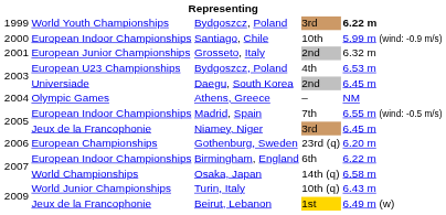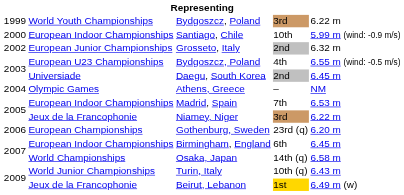 <table>
 <tr>
 <th colspan="6">Representing </th>
 </tr>
 <tr>
 <td>1999</td>
 <td><a href='#'>World Youth Championships</a></td>
 <td><a href='#'>Bydgoszcz</a>, <a href='#'>Poland</a></td>
 <td bgcolor="cc9966">3rd</td>
-<td><strong>6.22 m</strong></td>
+<td>6.22 m</td>
 </tr>
 <tr>
 <td>2000</td>
 <td><a href='#'>European Indoor Championships</a></td>
 <td><a href='#'>Santiago</a>, <a href='#'>Chile</a></td>
 <td>10th</td>
 <td><a href='#'>5.99 m</a>  <small>(wind: -0.9 m/s)</small></td>
 </tr>
 <tr>
-<td>2001</td>
+<td>2002</td>
 <td><a href='#'>European Junior Championships</a></td>
 <td><a href='#'>Grosseto</a>, <a href='#'>Italy</a></td>
 <td bgcolor="silver">2nd</td>
 <td>6.32 m</td>
 </tr>
 <tr>
 <td rowspan=2>2003</td>
 <td><a href='#'>European U23 Championships</a></td>
 <td><a href='#'>Bydgoszcz, Poland</a></td>
 <td>4th</td>
-<td><a href='#'>6.53 m</a></td>
+<td><a href='#'>6.55 m</a> <small>(wind: -0.5 m/s)</small></td>
 </tr>
 <tr>
 <td><a href='#'>Universiade</a></td>
 <td><a href='#'>Daegu</a>, <a href='#'>South Korea</a></td>
 <td bgcolor="silver">2nd</td>
 <td><a href='#'>6.45 m</a></td>
 </tr>
 <tr>
 <td>2004</td>
 <td><a href='#'>Olympic Games</a></td>
 <td><a href='#'>Athens, Greece</a></td>
 <td>–</td>
 <td><a href='#'>NM</a></td>
 </tr>
 <tr>
 <td rowspan=2>2005</td>
 <td><a href='#'>European Indoor Championships</a></td>
 <td><a href='#'>Madrid</a>, <a href='#'>Spain</a></td>
 <td>7th</td>
-<td><a href='#'>6.55 m</a> <small>(wind: -0.5 m/s)</small></td>
+<td><a href='#'>6.53 m</a></td>
 </tr>
 <tr>
 <td><a href='#'>Jeux de la Francophonie</a></td>
 <td><a href='#'>Niamey, Niger</a></td>
 <td bgcolor=cc9966>3rd</td>
-<td><a href='#'>6.45 m</a></td>
+<td><a href='#'>6.22 m</a></td>
 </tr>
 <tr>
 <td>2006</td>
 <td><a href='#'>European Championships</a></td>
 <td><a href='#'>Gothenburg, Sweden</a></td>
 <td>23rd (q)</td>
 <td><a href='#'>6.20 m</a></td>
 </tr>
 <tr>
 <td rowspan=2>2007</td>
 <td><a href='#'>European Indoor Championships</a></td>
 <td><a href='#'>Birmingham</a>, <a href='#'>England</a></td>
 <td>6th</td>
-<td><a href='#'>6.22 m</a></td>
+<td><a href='#'>6.45 m</a></td>
 </tr>
 <tr>
 <td><a href='#'>World Championships</a></td>
 <td><a href='#'>Osaka, Japan</a></td>
 <td>14th (q)</td>
 <td><a href='#'>6.58 m</a></td>
 </tr>
 <tr>
 <td rowspan=2>2009</td>
 <td><a href='#'>World Junior Championships</a></td>
 <td><a href='#'>Turin, Italy</a></td>
 <td>10th (q)</td>
 <td><a href='#'>6.43 m</a></td>
 </tr>
 <tr>
 <td><a href='#'>Jeux de la Francophonie</a></td>
 <td><a href='#'>Beirut, Lebanon</a></td>
 <td bgcolor=gold>1st</td>
 <td><a href='#'>6.49 m</a> (w)</td>
 </tr>
 </table>
